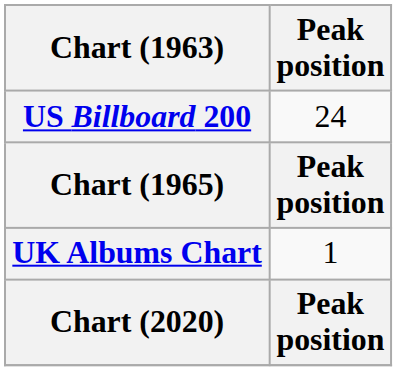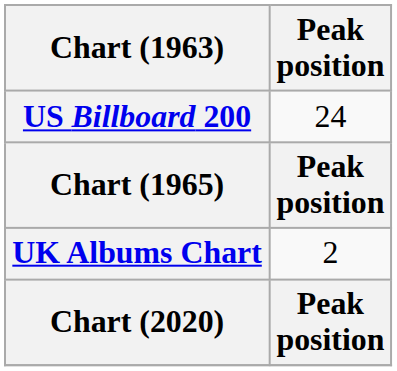 <table class="wikitable sortable plainrowheaders" style="text-align:left;">
 <tr>
 <th scope="col">Chart (1963)</th>
 <th scope="col">Peak<br>position</th>
 </tr>
 <tr>
 <th scope="row"><a href='#'>US <em>Billboard</em> 200</a></th>
 <td style="text-align:center;">24</td>
 </tr>
 <tr>
 <th scope="col">Chart (1965)</th>
 <th scope="col">Peak<br>position</th>
 </tr>
 <tr>
 <th scope="row"><a href='#'>UK Albums Chart</a></th>
-<td style="text-align:center;">1</td>
+<td style="text-align:center;">2</td>
 </tr>
 <tr>
 <th scope="col">Chart (2020)</th>
 <th scope="col">Peak<br>position</th>
 </tr>
 <tr>
 </tr>
 </table>
